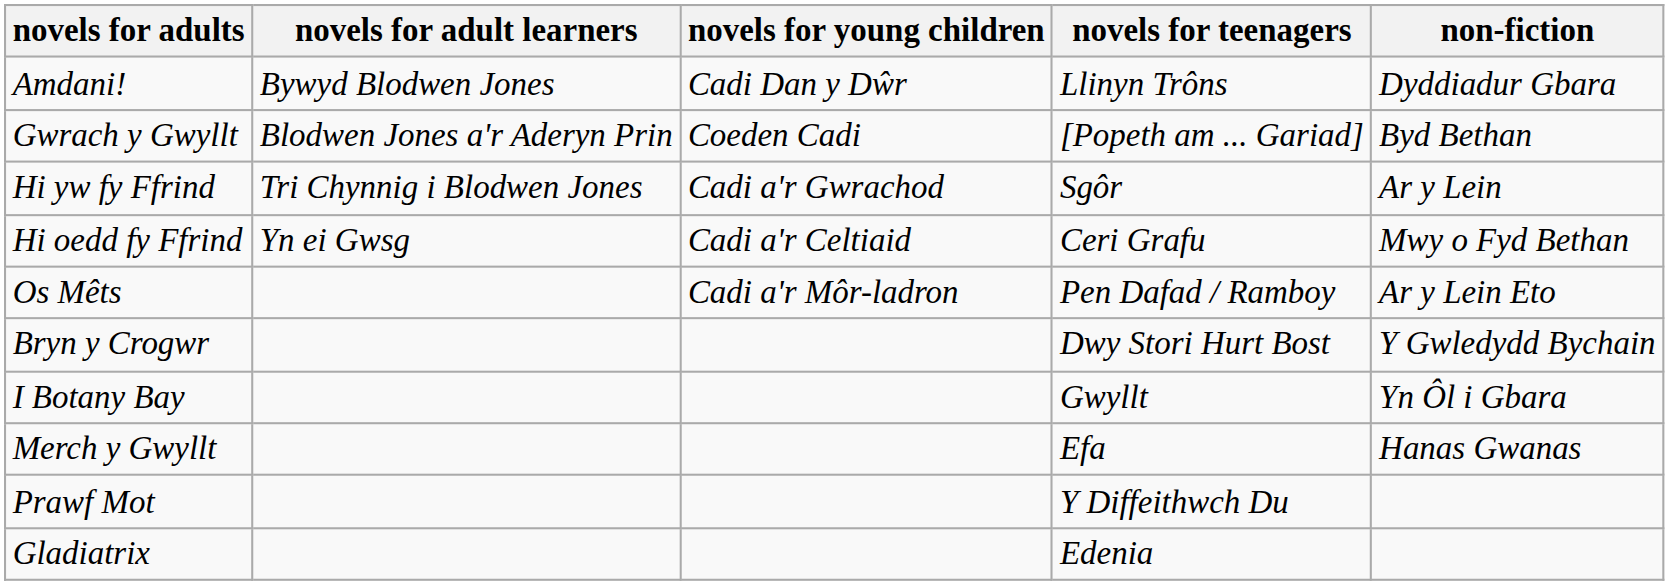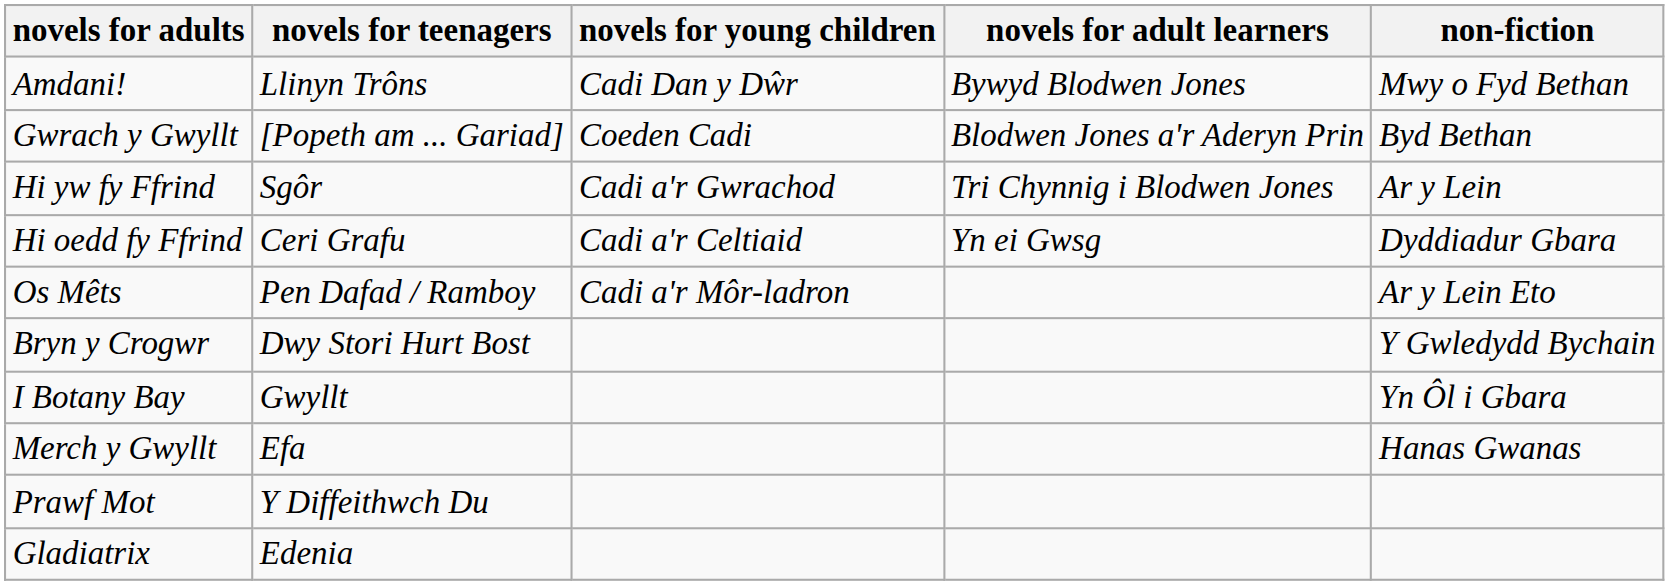 <table class="wikitable">
 <tr>
 <th><strong>novels for adults</strong></th>
+<th><strong>novels for teenagers</strong></th>
+<th><strong>novels for young children</strong></th>
 <th><strong>novels for adult learners</strong></th>
-<th><strong>novels for young children</strong></th>
-<th><strong>novels for teenagers</strong></th>
 <th><strong>non-fiction</strong></th>
 </tr>
 <tr>
 <td><em>Amdani!</em></td>
+<td><em>Llinyn Trôns</em></td>
+<td><em>Cadi Dan y Dŵr</em></td>
 <td><em>Bywyd Blodwen Jones</em></td>
-<td><em>Cadi Dan y Dŵr</em></td>
-<td><em>Llinyn Trôns</em></td>
-<td><em>Dyddiadur Gbara</em></td>
+<td><em>Mwy o Fyd Bethan</em></td>
 </tr>
 <tr>
 <td><em>Gwrach y Gwyllt</em></td>
+<td><em>[Popeth am ... Gariad]</em></td>
+<td><em>Coeden Cadi</em></td>
 <td><em>Blodwen Jones a'r Aderyn Prin</em></td>
-<td><em>Coeden Cadi</em></td>
-<td><em>[Popeth am ... Gariad]</em></td>
 <td><em>Byd Bethan</em></td>
 </tr>
 <tr>
 <td><em>Hi yw fy Ffrind</em></td>
+<td><em>Sgôr</em></td>
+<td><em>Cadi a'r Gwrachod</em></td>
 <td><em>Tri Chynnig i Blodwen Jones</em></td>
-<td><em>Cadi a'r Gwrachod</em></td>
-<td><em>Sgôr</em></td>
 <td><em>Ar y Lein</em></td>
 </tr>
 <tr>
 <td><em>Hi oedd fy Ffrind</em></td>
+<td><em>Ceri Grafu</em></td>
+<td><em>Cadi a'r Celtiaid</em></td>
 <td><em>Yn ei Gwsg</em></td>
-<td><em>Cadi a'r Celtiaid</em></td>
-<td><em>Ceri Grafu</em></td>
-<td><em>Mwy o Fyd Bethan</em></td>
+<td><em>Dyddiadur Gbara</em></td>
 </tr>
 <tr>
 <td><em>Os Mêts</em></td>
+<td><em>Pen Dafad / Ramboy</em></td>
+<td><em>Cadi a'r Môr-ladron</em></td>
 <td></td>
-<td><em>Cadi a'r Môr-ladron</em></td>
-<td><em>Pen Dafad / Ramboy</em></td>
 <td><em>Ar y Lein Eto</em></td>
 </tr>
 <tr>
 <td><em>Bryn y Crogwr</em></td>
+<td><em>Dwy Stori Hurt Bost</em></td>
 <td></td>
 <td></td>
-<td><em>Dwy Stori Hurt Bost</em></td>
 <td><em>Y Gwledydd Bychain</em></td>
 </tr>
 <tr>
 <td><em>I Botany Bay</em></td>
+<td><em>Gwyllt</em></td>
 <td></td>
 <td></td>
-<td><em>Gwyllt</em></td>
 <td><em>Yn Ôl i Gbara</em></td>
 </tr>
 <tr>
 <td><em>Merch y Gwyllt</em></td>
+<td><em>Efa</em></td>
 <td></td>
 <td></td>
-<td><em>Efa</em></td>
 <td><em>Hanas Gwanas</em></td>
 </tr>
 <tr>
 <td><em>Prawf Mot</em></td>
+<td><em>Y Diffeithwch Du</em></td>
 <td></td>
 <td></td>
-<td><em>Y Diffeithwch Du</em></td>
 <td></td>
 </tr>
 <tr>
 <td><em>Gladiatrix</em></td>
+<td><em>Edenia</em></td>
 <td></td>
 <td></td>
-<td><em>Edenia</em></td>
 <td></td>
 </tr>
 </table>
